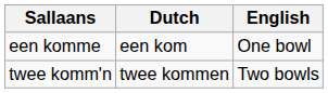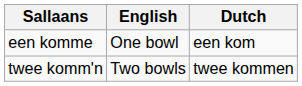 <table class="wikitable">
 <tr>
 <th>Sallaans</th>
+<th>English</th>
 <th>Dutch</th>
-<th>English</th>
 </tr>
 <tr>
 <td>een komme</td>
+<td>One bowl</td>
 <td>een kom</td>
-<td>One bowl</td>
 </tr>
 <tr>
 <td>twee komm'n</td>
+<td>Two bowls</td>
 <td>twee kommen</td>
-<td>Two bowls</td>
 </tr>
 </table>
